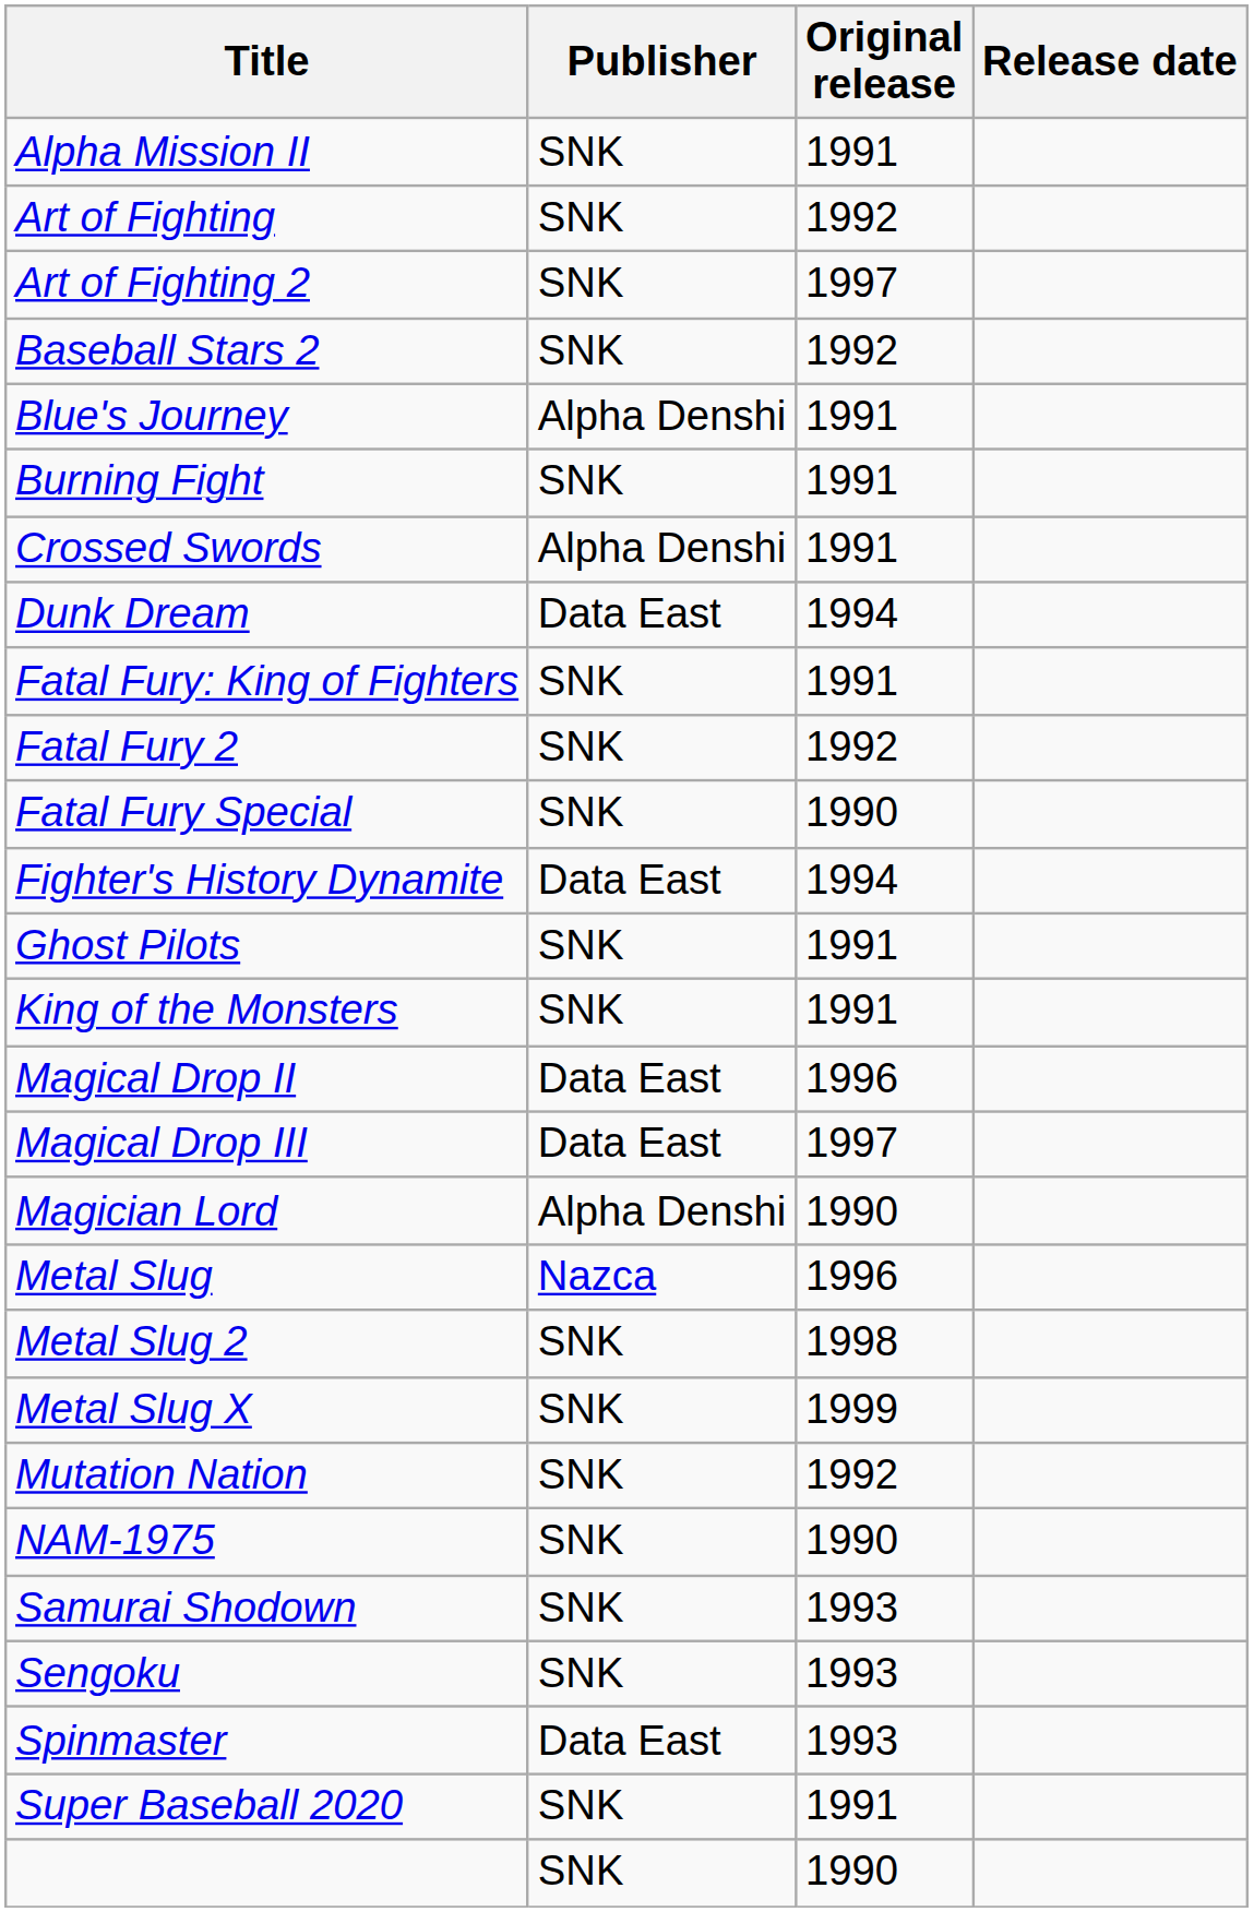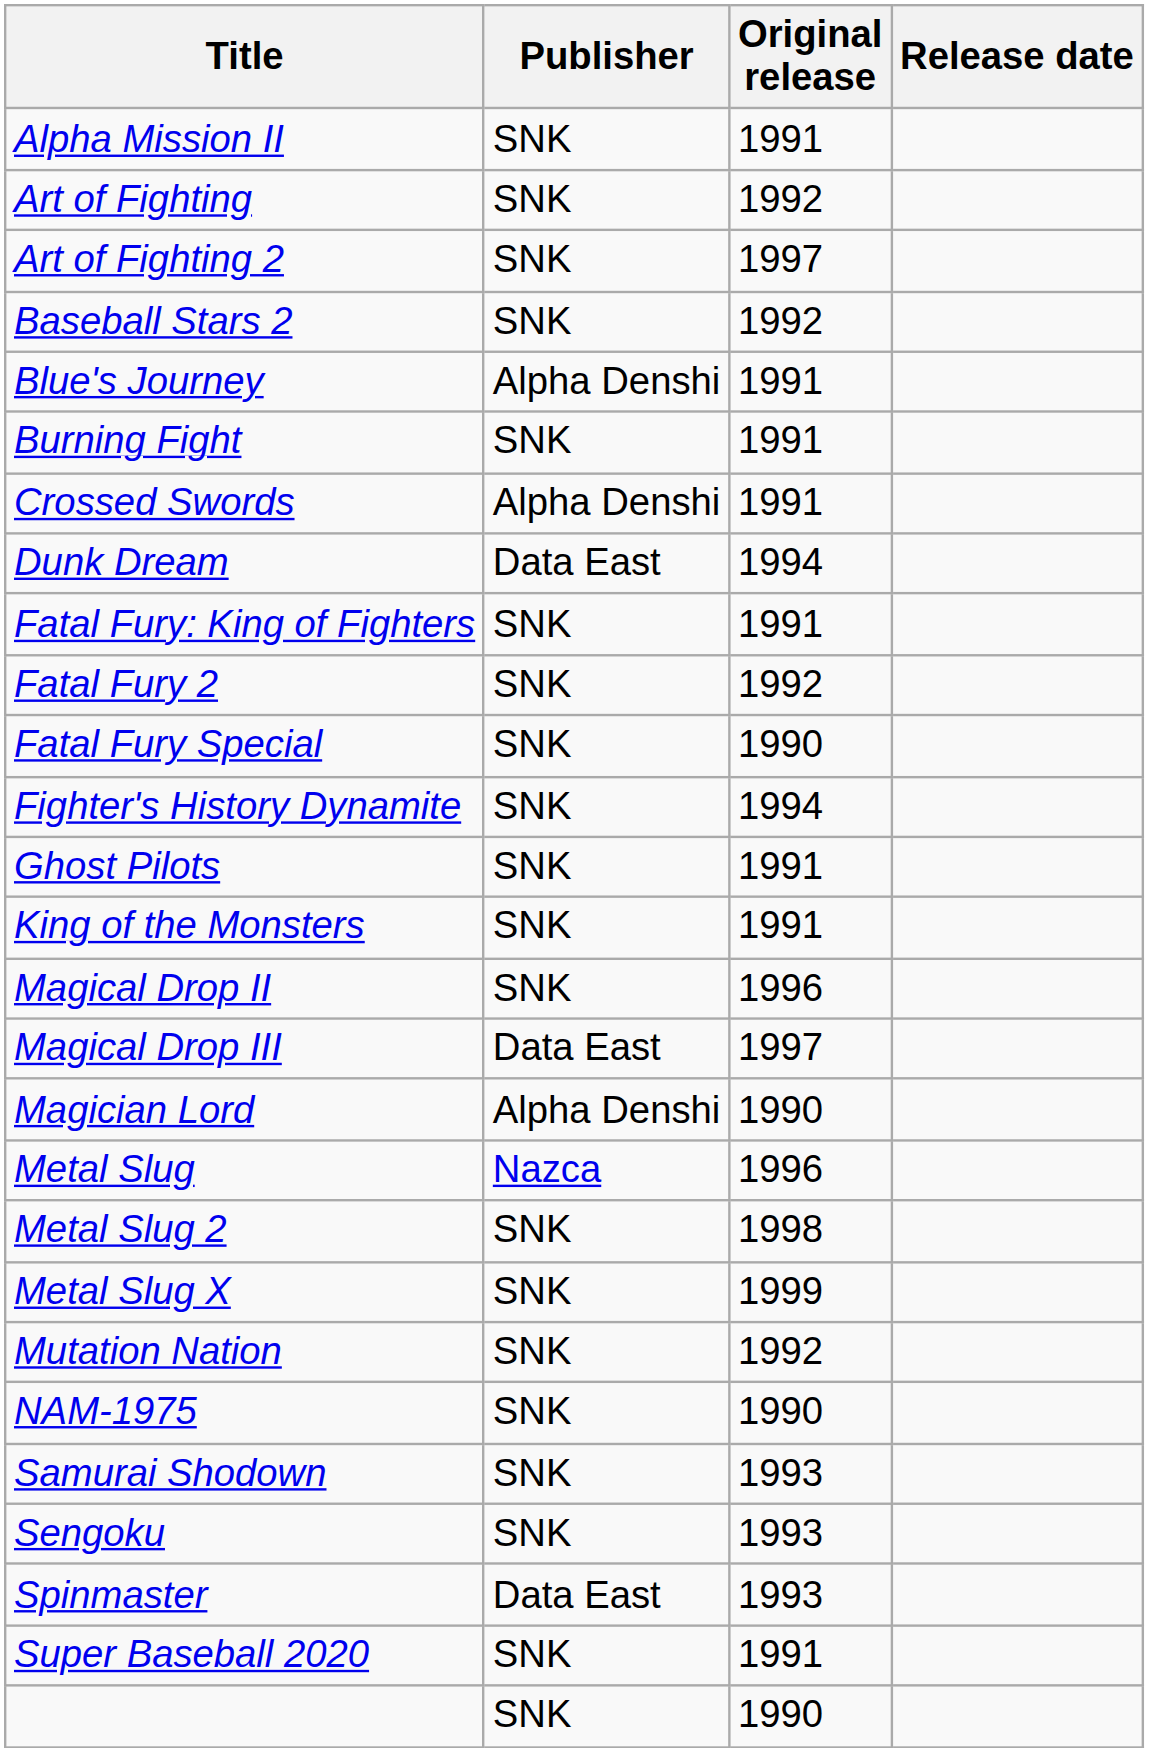 <table class="wikitable sortable" width="auto">
 <tr>
 <th>Title</th>
 <th>Publisher</th>
 <th>Original<br>release</th>
 <th>Release date</th>
 </tr>
 <tr>
 <td><em><a href='#'>Alpha Mission II</a></em></td>
 <td>SNK</td>
 <td>1991</td>
 <td></td>
 </tr>
 <tr>
 <td><em><a href='#'>Art of Fighting</a></em></td>
 <td>SNK</td>
 <td>1992</td>
 <td></td>
 </tr>
 <tr>
 <td><em><a href='#'>Art of Fighting 2</a></em></td>
 <td>SNK</td>
 <td>1997</td>
 <td></td>
 </tr>
 <tr>
 <td><em><a href='#'>Baseball Stars 2</a></em></td>
 <td>SNK</td>
 <td>1992</td>
 <td></td>
 </tr>
 <tr>
 <td><em><a href='#'>Blue's Journey</a></em></td>
 <td>Alpha Denshi</td>
 <td>1991</td>
 <td></td>
 </tr>
 <tr>
 <td><em><a href='#'>Burning Fight</a></em></td>
 <td>SNK</td>
 <td>1991</td>
 <td></td>
 </tr>
 <tr>
 <td><em><a href='#'>Crossed Swords</a></em></td>
 <td>Alpha Denshi</td>
 <td>1991</td>
 <td></td>
 </tr>
 <tr>
 <td><em><a href='#'>Dunk Dream</a></em></td>
 <td>Data East</td>
 <td>1994</td>
 <td></td>
 </tr>
 <tr>
 <td><em><a href='#'>Fatal Fury: King of Fighters</a></em></td>
 <td>SNK</td>
 <td>1991</td>
 <td></td>
 </tr>
 <tr>
 <td><em><a href='#'>Fatal Fury 2</a></em></td>
 <td>SNK</td>
 <td>1992</td>
 <td></td>
 </tr>
 <tr>
 <td><em><a href='#'>Fatal Fury Special</a></em></td>
 <td>SNK</td>
 <td>1990</td>
 <td></td>
 </tr>
 <tr>
 <td><em><a href='#'>Fighter's History Dynamite</a></em></td>
-<td>Data East</td>
+<td>SNK</td>
 <td>1994</td>
 <td></td>
 </tr>
 <tr>
 <td><em><a href='#'>Ghost Pilots</a></em></td>
 <td>SNK</td>
 <td>1991</td>
 <td></td>
 </tr>
 <tr>
 <td><em><a href='#'>King of the Monsters</a></em></td>
 <td>SNK</td>
 <td>1991</td>
 <td></td>
 </tr>
 <tr>
 <td><em><a href='#'>Magical Drop II</a></em></td>
-<td>Data East</td>
+<td>SNK</td>
 <td>1996</td>
 <td></td>
 </tr>
 <tr>
 <td><em><a href='#'>Magical Drop III</a></em></td>
 <td>Data East</td>
 <td>1997</td>
 <td></td>
 </tr>
 <tr>
 <td><em><a href='#'>Magician Lord</a></em></td>
 <td>Alpha Denshi</td>
 <td>1990</td>
 <td></td>
 </tr>
 <tr>
 <td><em><a href='#'>Metal Slug</a></em></td>
 <td><a href='#'>Nazca</a></td>
 <td>1996</td>
 <td></td>
 </tr>
 <tr>
 <td><em><a href='#'>Metal Slug 2</a></em></td>
 <td>SNK</td>
 <td>1998</td>
 <td></td>
 </tr>
 <tr>
 <td><em><a href='#'>Metal Slug X</a></em></td>
 <td>SNK</td>
 <td>1999</td>
 <td></td>
 </tr>
 <tr>
 <td><em><a href='#'>Mutation Nation</a></em></td>
 <td>SNK</td>
 <td>1992</td>
 <td></td>
 </tr>
 <tr>
 <td><em><a href='#'>NAM-1975</a></em></td>
 <td>SNK</td>
 <td>1990</td>
 <td></td>
 </tr>
 <tr>
 <td><em><a href='#'>Samurai Shodown</a></em></td>
 <td>SNK</td>
 <td>1993</td>
 <td></td>
 </tr>
 <tr>
 <td><em><a href='#'>Sengoku</a></em></td>
 <td>SNK</td>
 <td>1993</td>
 <td></td>
 </tr>
 <tr>
 <td><em><a href='#'>Spinmaster</a></em></td>
 <td>Data East</td>
 <td>1993</td>
 <td></td>
 </tr>
 <tr>
 <td><em><a href='#'>Super Baseball 2020</a></em></td>
 <td>SNK</td>
 <td>1991</td>
 <td></td>
 </tr>
 <tr>
 <td></td>
 <td>SNK</td>
 <td>1990</td>
 <td></td>
 </tr>
 </table>
